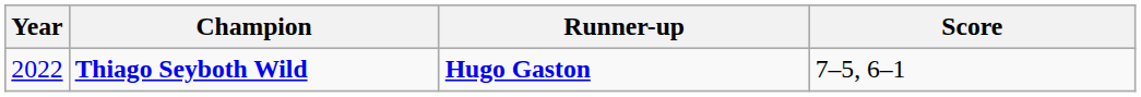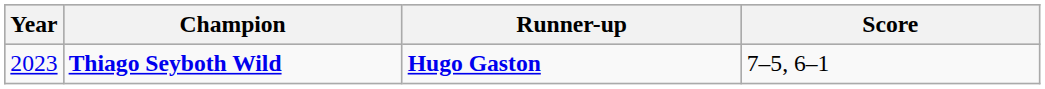 <table class="wikitable" style="font-size:90%">
 <tr>
 <th>Year</th>
 <th width="200">Champion</th>
 <th width="200">Runner-up</th>
 <th width="175">Score</th>
 </tr>
 <tr>
-<td><a href='#'>2022</a></td>
+<td><a href='#'>2023</a></td>
 <td> <strong><a href='#'>Thiago Seyboth Wild</a></strong></td>
 <td><strong> <a href='#'>Hugo Gaston</a></strong></td>
 <td>7–5, 6–1</td>
 </tr>
 </table>
